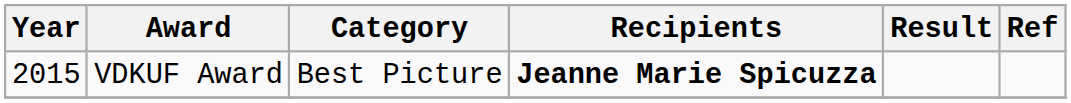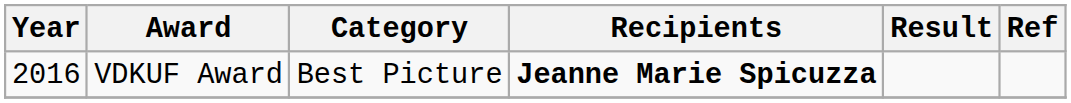 <table class="wikitable plainrowheaders sortable">
 <tr>
 <th scope="col">Year</th>
 <th scope="col">Award</th>
 <th scope="col">Category</th>
 <th scope="col">Recipients</th>
 <th scope="col">Result</th>
 <th scope="col">Ref</th>
 </tr>
 <tr>
-<td>2015</td>
+<td>2016</td>
 <td>VDKUF Award</td>
 <td>Best Picture</td>
 <td><strong>Jeanne Marie Spicuzza</strong></td>
 <td></td>
 <td></td>
 </tr>
 <tr>
 </tr>
 </table>
